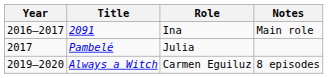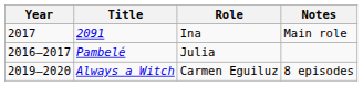 <table class="wikitable sortable">
 <tr>
 <th>Year</th>
 <th>Title</th>
 <th>Role</th>
 <th class="unsortable">Notes</th>
 </tr>
 <tr>
-<td>2016–2017</td>
+<td>2017</td>
 <td><em><a href='#'>2091</a></em></td>
 <td>Ina</td>
 <td>Main role</td>
 </tr>
 <tr>
-<td>2017</td>
+<td>2016–2017</td>
 <td><em><a href='#'>Pambelé</a></em></td>
 <td>Julia</td>
 <td></td>
 </tr>
 <tr>
 <td>2019–2020</td>
 <td><em><a href='#'>Always a Witch</a></em></td>
 <td>Carmen Eguiluz</td>
 <td>8 episodes</td>
 </tr>
 </table>
